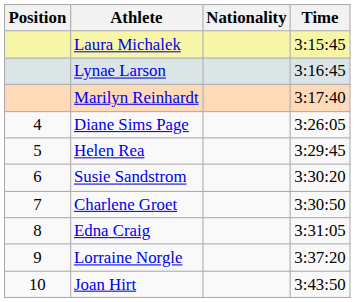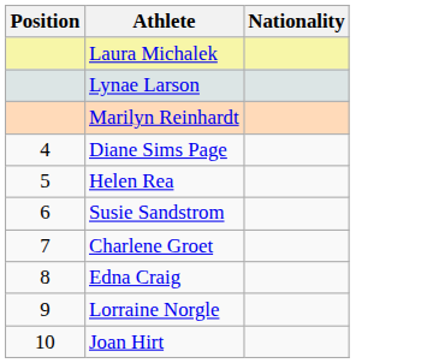 <table class="wikitable sortable">
 <tr>
 <th>Position</th>
 <th>Athlete</th>
 <th>Nationality</th>
-<th>Time</th>
 </tr>
 <tr bgcolor=#F7F6A8>
 <td align=center></td>
 <td><a href='#'>Laura Michalek</a></td>
 <td></td>
-<td>3:15:45</td>
 </tr>
 <tr bgcolor=#DCE5E5>
 <td align=center></td>
 <td><a href='#'>Lynae Larson</a></td>
 <td></td>
-<td>3:16:45</td>
 </tr>
 <tr bgcolor=#FFDAB9>
 <td align=center></td>
 <td><a href='#'>Marilyn Reinhardt</a></td>
 <td></td>
-<td>3:17:40</td>
 </tr>
 <tr>
 <td align=center>4</td>
 <td><a href='#'>Diane Sims Page</a></td>
 <td></td>
-<td>3:26:05</td>
 </tr>
 <tr>
 <td align=center>5</td>
 <td><a href='#'>Helen Rea</a></td>
 <td></td>
-<td>3:29:45</td>
 </tr>
 <tr>
 <td align=center>6</td>
 <td><a href='#'>Susie Sandstrom</a></td>
 <td></td>
-<td>3:30:20</td>
 </tr>
 <tr>
 <td align=center>7</td>
 <td><a href='#'>Charlene Groet</a></td>
 <td></td>
-<td>3:30:50</td>
 </tr>
 <tr>
 <td align=center>8</td>
 <td><a href='#'>Edna Craig</a></td>
 <td></td>
-<td>3:31:05</td>
 </tr>
 <tr>
 <td align=center>9</td>
 <td><a href='#'>Lorraine Norgle</a></td>
 <td></td>
-<td>3:37:20</td>
 </tr>
 <tr>
 <td align=center>10</td>
 <td><a href='#'>Joan Hirt</a></td>
 <td></td>
-<td>3:43:50</td>
 </tr>
 </table>
